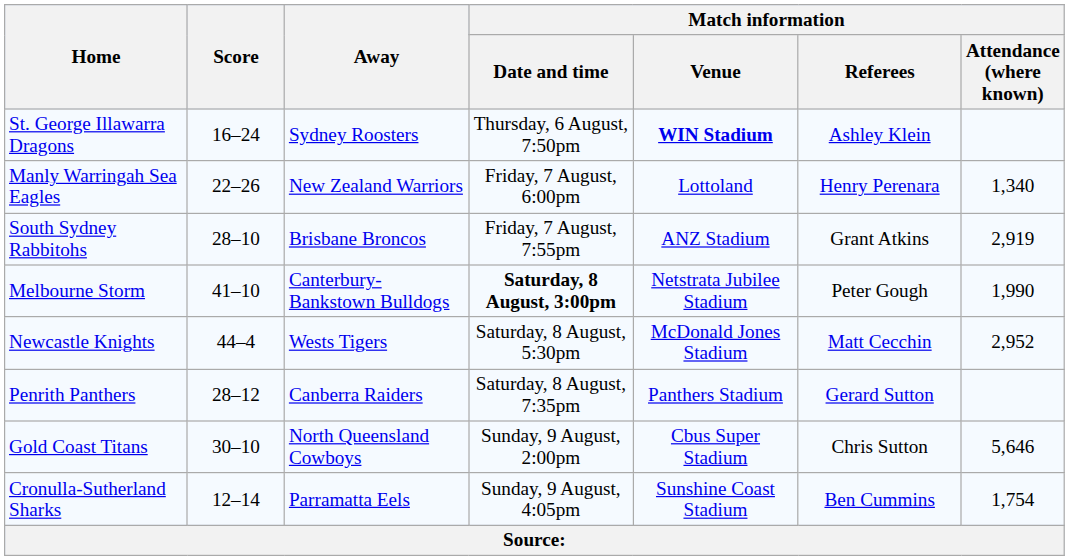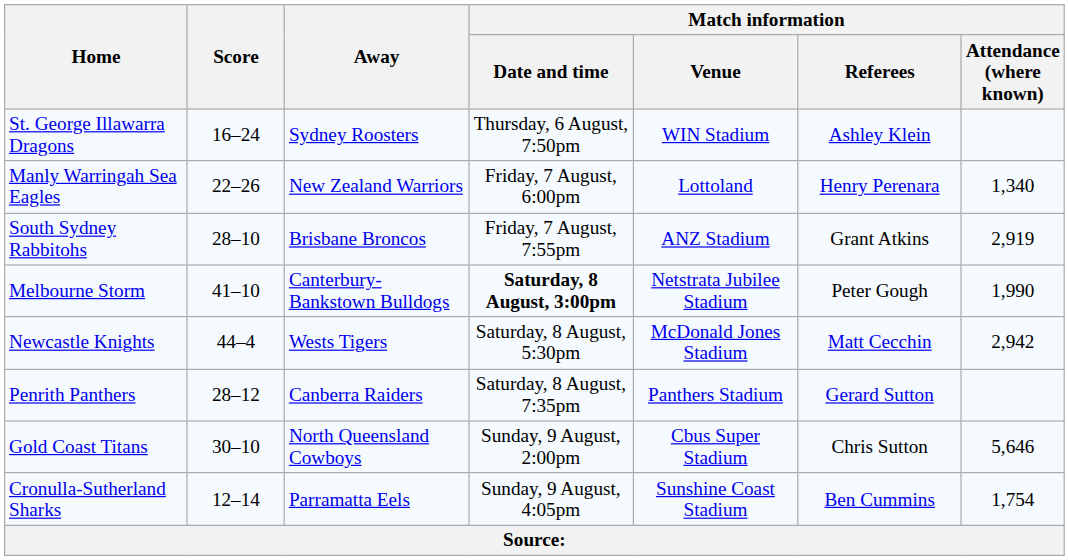 <table class="wikitable" style="border-collapse:collapse; text-align:center; width:100%;">
 <tr style="background:#c1d8ff;">
 <th rowspan="2" style="width:19%;">Home</th>
 <th rowspan="2" style="width:10%;">Score</th>
 <th rowspan="2" style="width:19%;">Away</th>
 <th colspan="6">Match information</th>
 </tr>
 <tr style="background:#efefef;">
 <th width="17%">Date and time</th>
 <th width="17%">Venue</th>
 <th width="17%">Referees</th>
 <th width="5%">Attendance<br>(where known)</th>
 </tr>
 <tr style="text-align:center; background:#f5faff;">
 <td align="left"> <a href='#'>St. George Illawarra Dragons</a></td>
 <td>16–24</td>
 <td align="left"> <a href='#'>Sydney Roosters</a></td>
 <td>Thursday, 6 August, 7:50pm</td>
-<td><strong><a href='#'>WIN Stadium</a></strong></td>
+<td><a href='#'>WIN Stadium</a></td>
 <td><a href='#'>Ashley Klein</a></td>
 <td></td>
 </tr>
 <tr style="text-align:center; background:#f5faff;">
 <td align="left"> <a href='#'>Manly Warringah Sea Eagles</a></td>
 <td>22–26</td>
 <td align="left"> <a href='#'>New Zealand Warriors</a></td>
 <td>Friday, 7 August, 6:00pm</td>
 <td><a href='#'>Lottoland</a></td>
 <td><a href='#'>Henry Perenara</a></td>
 <td>1,340</td>
 </tr>
 <tr style="text-align:center; background:#f5faff;">
 <td align="left"> <a href='#'>South Sydney Rabbitohs</a></td>
 <td>28–10</td>
 <td align="left"> <a href='#'>Brisbane Broncos</a></td>
 <td>Friday, 7 August, 7:55pm</td>
 <td><a href='#'>ANZ Stadium</a></td>
 <td>Grant Atkins</td>
 <td>2,919</td>
 </tr>
 <tr style="text-align:center; background:#f5faff;">
 <td align="left"> <a href='#'>Melbourne Storm</a></td>
 <td>41–10</td>
 <td align="left"> <a href='#'>Canterbury-Bankstown Bulldogs</a></td>
 <td><strong>Saturday, 8 August, 3:00pm</strong></td>
 <td><a href='#'>Netstrata Jubilee Stadium</a></td>
 <td>Peter Gough</td>
 <td>1,990</td>
 </tr>
 <tr style="text-align:center; background:#f5faff;">
 <td align="left"> <a href='#'>Newcastle Knights</a></td>
 <td>44–4</td>
 <td align="left"> <a href='#'>Wests Tigers</a></td>
 <td>Saturday, 8 August, 5:30pm</td>
 <td><a href='#'>McDonald Jones Stadium</a></td>
 <td><a href='#'>Matt Cecchin</a></td>
-<td>2,952</td>
+<td>2,942</td>
 </tr>
 <tr style="text-align:center; background:#f5faff;">
 <td align="left"> <a href='#'>Penrith Panthers</a></td>
 <td>28–12</td>
 <td align="left"> <a href='#'>Canberra Raiders</a></td>
 <td>Saturday, 8 August, 7:35pm</td>
 <td><a href='#'>Panthers Stadium</a></td>
 <td><a href='#'>Gerard Sutton</a></td>
 <td></td>
 </tr>
 <tr style="text-align:center; background:#f5faff;">
 <td align="left"> <a href='#'>Gold Coast Titans</a></td>
 <td>30–10</td>
 <td align="left"> <a href='#'>North Queensland Cowboys</a></td>
 <td>Sunday, 9 August, 2:00pm</td>
 <td><a href='#'>Cbus Super Stadium</a></td>
 <td>Chris Sutton</td>
 <td>5,646</td>
 </tr>
 <tr style="text-align:center; background:#f5faff;">
 <td align="left"> <a href='#'>Cronulla-Sutherland Sharks</a></td>
 <td>12–14</td>
 <td align="left"> <a href='#'>Parramatta Eels</a></td>
 <td>Sunday, 9 August, 4:05pm</td>
 <td><a href='#'>Sunshine Coast Stadium</a></td>
 <td><a href='#'>Ben Cummins</a></td>
 <td>1,754</td>
 </tr>
 <tr style="background:#c1d8ff;">
 <th colspan="7">Source:</th>
 </tr>
 </table>
